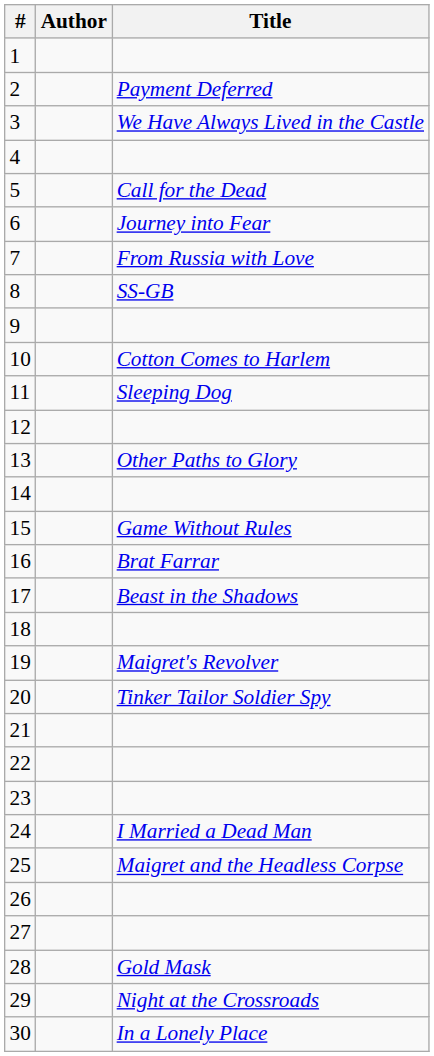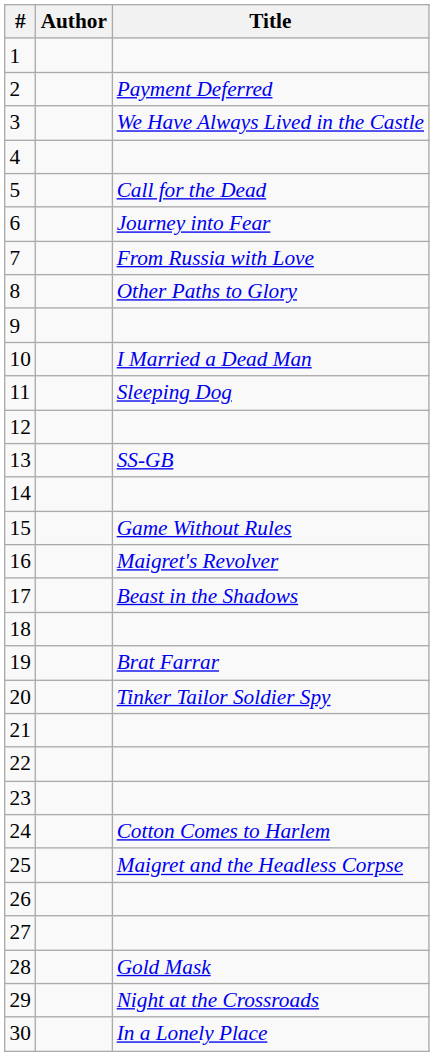 <table class="wikitable sortable">
 <tr>
 <th scope="col">#</th>
 <th scope="col">Author</th>
 <th scope="col">Title</th>
 </tr>
 <tr>
 <td>1</td>
 <td></td>
 <td><em></em></td>
 </tr>
 <tr>
 <td>2</td>
 <td></td>
 <td><em><a href='#'>Payment Deferred</a></em></td>
 </tr>
 <tr>
 <td>3</td>
 <td></td>
 <td><em><a href='#'>We Have Always Lived in the Castle</a></em> </td>
 </tr>
 <tr>
 <td>4</td>
 <td></td>
 <td><em></em></td>
 </tr>
 <tr>
 <td>5</td>
 <td></td>
 <td><em><a href='#'>Call for the Dead</a></em></td>
 </tr>
 <tr>
 <td>6</td>
 <td></td>
 <td><em><a href='#'>Journey into Fear</a></em></td>
 </tr>
 <tr>
 <td>7</td>
 <td></td>
 <td><em><a href='#'>From Russia with Love</a></em></td>
 </tr>
 <tr>
 <td>8</td>
 <td></td>
-<td><em><a href='#'>SS-GB</a></em></td>
+<td><em><a href='#'>Other Paths to Glory</a></em></td>
 </tr>
 <tr>
 <td>9</td>
 <td></td>
 <td><em></em></td>
 </tr>
 <tr>
 <td>10</td>
 <td></td>
-<td><em><a href='#'>Cotton Comes to Harlem</a></em></td>
+<td><em><a href='#'>I Married a Dead Man</a></em></td>
 </tr>
 <tr>
 <td>11</td>
 <td></td>
 <td><em><a href='#'>Sleeping Dog</a></em></td>
 </tr>
 <tr>
 <td>12</td>
 <td></td>
 <td><em></em></td>
 </tr>
 <tr>
 <td>13</td>
 <td></td>
-<td><em><a href='#'>Other Paths to Glory</a></em></td>
+<td><em><a href='#'>SS-GB</a></em></td>
 </tr>
 <tr>
 <td>14</td>
 <td></td>
 <td><em></em></td>
 </tr>
 <tr>
 <td>15</td>
 <td></td>
 <td><em><a href='#'>Game Without Rules</a></em></td>
 </tr>
 <tr>
 <td>16</td>
 <td></td>
-<td><em><a href='#'>Brat Farrar</a></em></td>
+<td><em><a href='#'>Maigret's Revolver</a></em></td>
 </tr>
 <tr>
 <td>17</td>
 <td></td>
 <td><em><a href='#'>Beast in the Shadows</a></em></td>
 </tr>
 <tr>
 <td>18</td>
 <td></td>
 <td><em></em></td>
 </tr>
 <tr>
 <td>19</td>
 <td></td>
-<td><em><a href='#'>Maigret's Revolver</a></em></td>
+<td><em><a href='#'>Brat Farrar</a></em></td>
 </tr>
 <tr>
 <td>20</td>
 <td></td>
 <td><em><a href='#'>Tinker Tailor Soldier Spy</a></em></td>
 </tr>
 <tr>
 <td>21</td>
 <td></td>
 <td><em></em></td>
 </tr>
 <tr>
 <td>22</td>
 <td></td>
 <td><em></em></td>
 </tr>
 <tr>
 <td>23</td>
 <td></td>
 <td><em></em></td>
 </tr>
 <tr>
 <td>24</td>
 <td></td>
-<td><em><a href='#'>I Married a Dead Man</a></em></td>
+<td><em><a href='#'>Cotton Comes to Harlem</a></em></td>
 </tr>
 <tr>
 <td>25</td>
 <td></td>
 <td><em><a href='#'>Maigret and the Headless Corpse</a></em></td>
 </tr>
 <tr>
 <td>26</td>
 <td></td>
 <td><em></em></td>
 </tr>
 <tr>
 <td>27</td>
 <td></td>
 <td><em></em></td>
 </tr>
 <tr>
 <td>28</td>
 <td></td>
 <td><em><a href='#'>Gold Mask</a></em></td>
 </tr>
 <tr>
 <td>29</td>
 <td></td>
 <td><em><a href='#'>Night at the Crossroads</a></em></td>
 </tr>
 <tr>
 <td>30</td>
 <td></td>
 <td><em><a href='#'>In a Lonely Place</a></em></td>
 </tr>
 </table>
